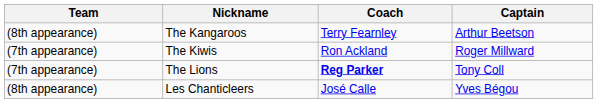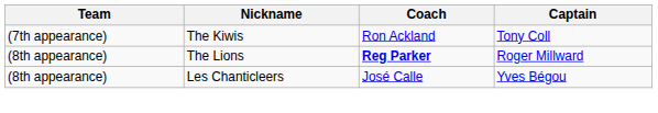 <table class="wikitable sortable" style="width:90%;">
 <tr>
 <th>Team</th>
 <th>Nickname</th>
 <th>Coach</th>
 <th>Captain</th>
 </tr>
 <tr>
-<td> (8th appearance)</td>
-<td>The Kangaroos</td>
-<td><a href='#'>Terry Fearnley</a></td>
-<td><a href='#'>Arthur Beetson</a></td>
-</tr>
-<tr>
 <td> (7th appearance)</td>
 <td>The Kiwis</td>
 <td><a href='#'>Ron Ackland</a></td>
-<td><a href='#'>Roger Millward</a></td>
+<td><a href='#'>Tony Coll</a></td>
 </tr>
 <tr>
-<td> (7th appearance)</td>
+<td> (8th appearance)</td>
 <td>The Lions</td>
 <td><strong><a href='#'>Reg Parker</a></strong></td>
-<td><a href='#'>Tony Coll</a></td>
+<td><a href='#'>Roger Millward</a></td>
 </tr>
 <tr>
 <td> (8th appearance)</td>
 <td>Les Chanticleers</td>
 <td><a href='#'>José Calle</a></td>
 <td><a href='#'>Yves Bégou</a></td>
 </tr>
 </table>
